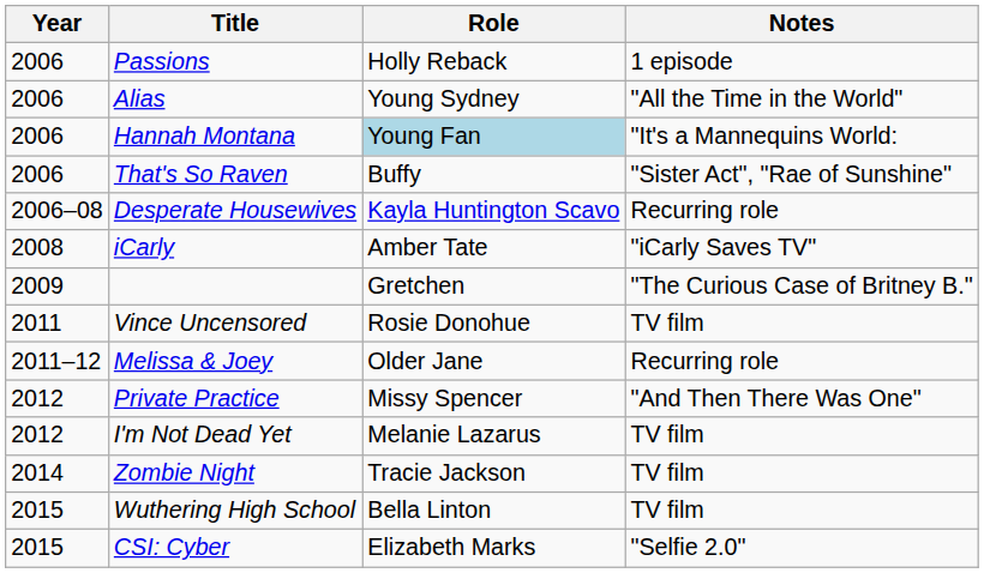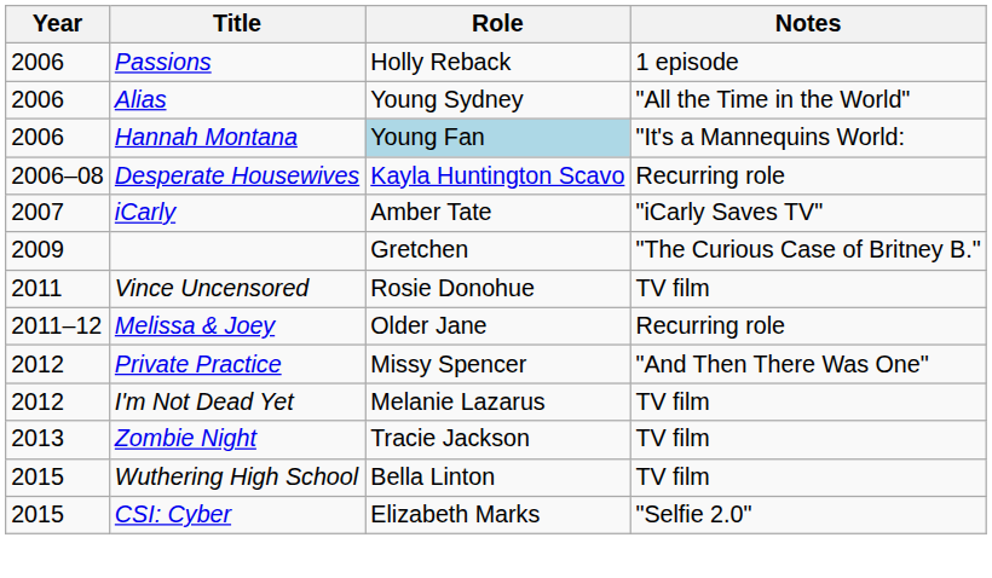 <table class="wikitable sortable">
 <tr>
 <th>Year</th>
 <th>Title</th>
 <th>Role</th>
 <th class="unsortable">Notes</th>
 </tr>
 <tr>
 <td>2006</td>
 <td><em><a href='#'>Passions</a></em></td>
 <td>Holly Reback</td>
 <td>1 episode</td>
 </tr>
 <tr>
 <td>2006</td>
 <td><em><a href='#'>Alias</a></em></td>
 <td>Young Sydney</td>
 <td>"All the Time in the World"</td>
 </tr>
 <tr>
 <td>2006</td>
 <td><em><a href='#'>Hannah Montana</a></em></td>
 <td style="background: lightblue;">Young Fan</td>
 <td>"It's a Mannequins World:</td>
 </tr>
 <tr>
-<td>2006</td>
-<td><em><a href='#'>That's So Raven</a></em></td>
-<td>Buffy</td>
-<td>"Sister Act", "Rae of Sunshine"</td>
-</tr>
-<tr>
 <td>2006–08</td>
 <td><em><a href='#'>Desperate Housewives</a></em></td>
 <td><a href='#'>Kayla Huntington Scavo</a></td>
 <td>Recurring role</td>
 </tr>
 <tr>
-<td>2008</td>
+<td>2007</td>
 <td><em><a href='#'>iCarly</a></em></td>
 <td>Amber Tate</td>
 <td>"iCarly Saves TV"</td>
 </tr>
 <tr>
 <td>2009</td>
 <td><em></em></td>
 <td>Gretchen</td>
 <td>"The Curious Case of Britney B."</td>
 </tr>
 <tr>
 <td>2011</td>
 <td><em>Vince Uncensored</em></td>
 <td>Rosie Donohue</td>
 <td>TV film</td>
 </tr>
 <tr>
 <td>2011–12</td>
 <td><em><a href='#'>Melissa & Joey</a></em></td>
 <td>Older Jane</td>
 <td>Recurring role</td>
 </tr>
 <tr>
 <td>2012</td>
 <td><em><a href='#'>Private Practice</a></em></td>
 <td>Missy Spencer</td>
 <td>"And Then There Was One"</td>
 </tr>
 <tr>
 <td>2012</td>
 <td><em>I'm Not Dead Yet</em></td>
 <td>Melanie Lazarus</td>
 <td>TV film</td>
 </tr>
 <tr>
-<td>2014</td>
+<td>2013</td>
 <td><em><a href='#'>Zombie Night</a></em></td>
 <td>Tracie Jackson</td>
 <td>TV film</td>
 </tr>
 <tr>
 <td>2015</td>
 <td><em>Wuthering High School</em></td>
 <td>Bella Linton</td>
 <td>TV film</td>
 </tr>
 <tr>
 <td>2015</td>
 <td><em><a href='#'>CSI: Cyber</a></em></td>
 <td>Elizabeth Marks</td>
 <td>"Selfie 2.0"</td>
 </tr>
 </table>
